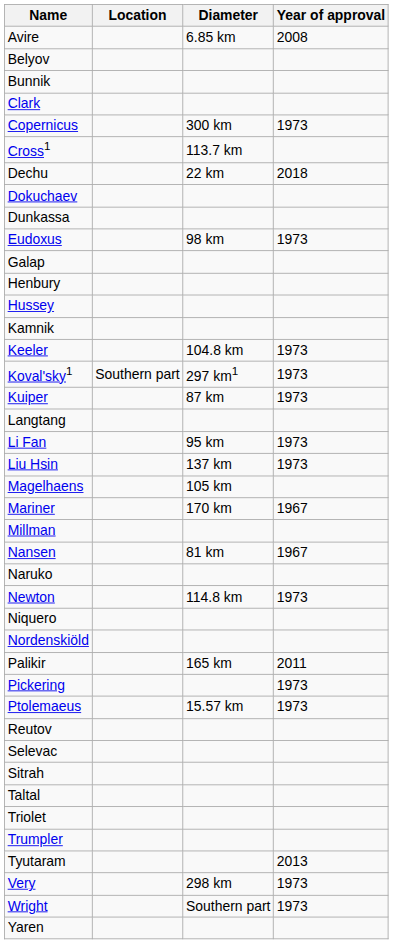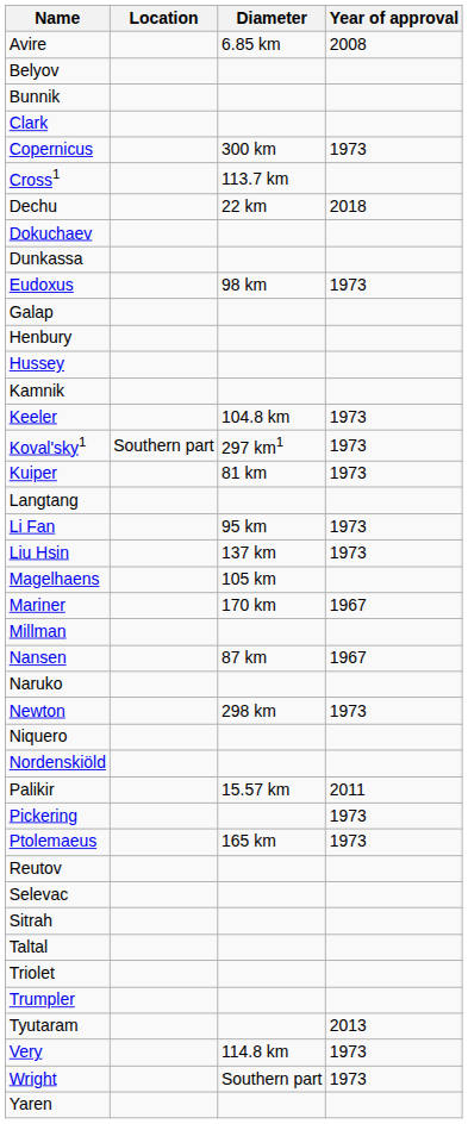 <table class="wikitable">
 <tr>
 <th>Name</th>
 <th>Location</th>
 <th>Diameter</th>
 <th>Year of approval</th>
 </tr>
 <tr>
 <td>Avire</td>
 <td></td>
 <td>6.85 km</td>
 <td>2008</td>
 </tr>
 <tr>
 <td>Belyov</td>
 <td></td>
 <td></td>
 <td></td>
 </tr>
 <tr>
 <td>Bunnik</td>
 <td></td>
 <td></td>
 <td></td>
 </tr>
 <tr>
 <td><a href='#'>Clark</a></td>
 <td></td>
 <td></td>
 <td></td>
 </tr>
 <tr>
 <td><a href='#'>Copernicus</a></td>
 <td></td>
 <td>300 km</td>
 <td>1973</td>
 </tr>
 <tr>
 <td><a href='#'>Cross</a><sup>1</sup></td>
 <td></td>
 <td>113.7 km</td>
 <td></td>
 </tr>
 <tr>
 <td>Dechu</td>
 <td></td>
 <td>22 km</td>
 <td>2018</td>
 </tr>
 <tr>
 <td><a href='#'>Dokuchaev</a></td>
 <td></td>
 <td></td>
 <td></td>
 </tr>
 <tr>
 <td>Dunkassa</td>
 <td></td>
 <td></td>
 <td></td>
 </tr>
 <tr>
 <td><a href='#'>Eudoxus</a></td>
 <td></td>
 <td>98 km</td>
 <td>1973</td>
 </tr>
 <tr>
 <td>Galap</td>
 <td></td>
 <td></td>
 <td></td>
 </tr>
 <tr>
 <td>Henbury</td>
 <td></td>
 <td></td>
 <td></td>
 </tr>
 <tr>
 <td><a href='#'>Hussey</a></td>
 <td></td>
 <td></td>
 <td></td>
 </tr>
 <tr>
 <td>Kamnik</td>
 <td></td>
 <td></td>
 <td></td>
 </tr>
 <tr>
 <td><a href='#'>Keeler</a></td>
 <td></td>
 <td>104.8 km</td>
 <td>1973</td>
 </tr>
 <tr>
 <td><a href='#'>Koval'sky</a><sup>1</sup></td>
 <td>Southern part</td>
 <td>297 km<sup>1</sup></td>
 <td>1973</td>
 </tr>
 <tr>
 <td><a href='#'>Kuiper</a></td>
 <td></td>
-<td>87 km</td>
+<td>81 km</td>
 <td>1973</td>
 </tr>
 <tr>
 <td>Langtang</td>
 <td></td>
 <td></td>
 <td></td>
 </tr>
 <tr>
 <td><a href='#'>Li Fan</a></td>
 <td></td>
 <td>95 km</td>
 <td>1973</td>
 </tr>
 <tr>
 <td><a href='#'>Liu Hsin</a></td>
 <td></td>
 <td>137 km</td>
 <td>1973</td>
 </tr>
 <tr>
 <td><a href='#'>Magelhaens</a></td>
 <td></td>
 <td>105 km</td>
 <td></td>
 </tr>
 <tr>
 <td><a href='#'>Mariner</a></td>
 <td></td>
 <td>170 km</td>
 <td>1967</td>
 </tr>
 <tr>
 <td><a href='#'>Millman</a></td>
 <td></td>
 <td></td>
 <td></td>
 </tr>
 <tr>
 <td><a href='#'>Nansen</a></td>
 <td></td>
-<td>81 km</td>
+<td>87 km</td>
 <td>1967</td>
 </tr>
 <tr>
 <td>Naruko</td>
 <td></td>
 <td></td>
 <td></td>
 </tr>
 <tr>
 <td><a href='#'>Newton</a></td>
 <td></td>
-<td>114.8 km</td>
+<td>298 km</td>
 <td>1973</td>
 </tr>
 <tr>
 <td>Niquero</td>
 <td></td>
 <td></td>
 <td></td>
 </tr>
 <tr>
 <td><a href='#'>Nordenskiöld</a></td>
 <td></td>
 <td></td>
 <td></td>
 </tr>
 <tr>
 <td>Palikir</td>
 <td></td>
-<td>165 km</td>
+<td>15.57 km</td>
 <td>2011</td>
 </tr>
 <tr>
 <td><a href='#'>Pickering</a></td>
 <td></td>
 <td></td>
 <td>1973</td>
 </tr>
 <tr>
 <td><a href='#'>Ptolemaeus</a></td>
 <td></td>
-<td>15.57 km</td>
+<td>165 km</td>
 <td>1973</td>
 </tr>
 <tr>
 <td>Reutov</td>
 <td></td>
 <td></td>
 <td></td>
 </tr>
 <tr>
 <td>Selevac</td>
 <td></td>
 <td></td>
 <td></td>
 </tr>
 <tr>
 <td>Sitrah</td>
 <td></td>
 <td></td>
 <td></td>
 </tr>
 <tr>
 <td>Taltal</td>
 <td></td>
 <td></td>
 <td></td>
 </tr>
 <tr>
 <td>Triolet</td>
 <td></td>
 <td></td>
 <td></td>
 </tr>
 <tr>
 <td><a href='#'>Trumpler</a></td>
 <td></td>
 <td></td>
 <td></td>
 </tr>
 <tr>
 <td>Tyutaram</td>
 <td></td>
 <td></td>
 <td>2013</td>
 </tr>
 <tr>
 <td><a href='#'>Very</a></td>
 <td></td>
-<td>298 km</td>
+<td>114.8 km</td>
 <td>1973</td>
 </tr>
 <tr>
 <td><a href='#'>Wright</a></td>
 <td></td>
 <td>Southern part</td>
 <td>1973</td>
 </tr>
 <tr>
 <td>Yaren</td>
 <td></td>
 <td></td>
 <td></td>
 </tr>
 </table>
